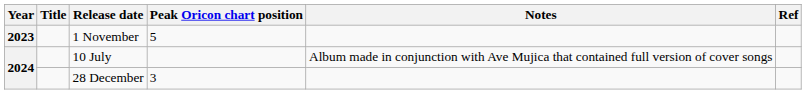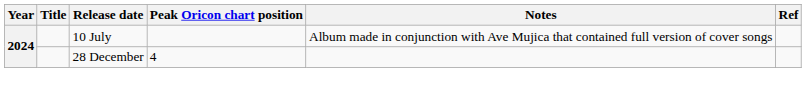 <table class="wikitable" text-align: center>
 <tr>
 <th>Year</th>
 <th>Title</th>
 <th>Release date</th>
 <th>Peak <a href='#'>Oricon chart</a> position</th>
 <th>Notes</th>
 <th>Ref</th>
-</tr>
-<tr>
-<th>2023</th>
-<td></td>
-<td>1 November</td>
-<td>5</td>
-<td></td>
-<td></td>
 </tr>
 <tr>
 <th rowspan="2">2024</th>
 <td></td>
 <td>10 July</td>
 <td></td>
 <td>Album made in conjunction with Ave Mujica that contained full version of cover songs</td>
 <td></td>
 </tr>
 <tr>
 <td></td>
 <td>28 December</td>
-<td>3</td>
+<td>4</td>
 <td></td>
 <td></td>
 </tr>
 </table>
